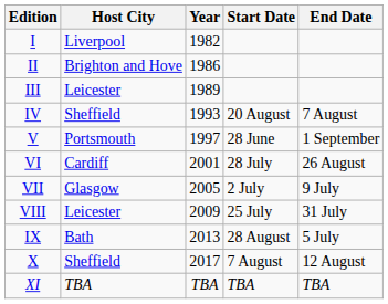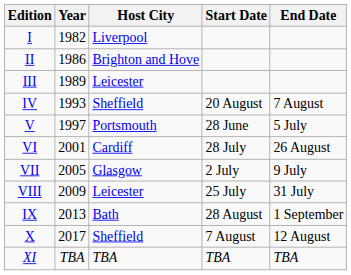 <table class="wikitable" style="text-align:center;">
 <tr>
 <th>Edition</th>
+<th>Year</th>
 <th>Host City</th>
-<th>Year</th>
 <th>Start Date</th>
 <th>End Date</th>
 </tr>
 <tr>
 <td><a href='#'>I</a></td>
+<td>1982</td>
 <td align=left><a href='#'>Liverpool</a></td>
-<td>1982</td>
 <td align=left></td>
 <td align=left></td>
 </tr>
 <tr>
 <td><a href='#'>II</a></td>
+<td>1986</td>
 <td align=left><a href='#'>Brighton and Hove</a></td>
-<td>1986</td>
 <td align=left></td>
 <td align=left></td>
 </tr>
 <tr>
 <td><a href='#'>III</a></td>
+<td>1989</td>
 <td align=left><a href='#'>Leicester</a></td>
-<td>1989</td>
 <td align=left></td>
 <td align=left></td>
 </tr>
 <tr>
 <td><a href='#'>IV</a></td>
+<td>1993</td>
 <td align=left><a href='#'>Sheffield</a></td>
-<td>1993</td>
 <td align=left>20 August</td>
 <td align=left>7 August</td>
 </tr>
 <tr>
 <td><a href='#'>V</a></td>
+<td>1997</td>
 <td align=left><a href='#'>Portsmouth</a></td>
-<td>1997</td>
 <td align=left>28 June</td>
-<td align=left>1 September</td>
+<td align=left>5 July</td>
 </tr>
 <tr>
 <td><a href='#'>VI</a></td>
+<td>2001</td>
 <td align=left><a href='#'>Cardiff</a></td>
-<td>2001</td>
 <td align=left>28 July</td>
 <td align=left>26 August</td>
 </tr>
 <tr>
 <td><a href='#'>VII</a></td>
+<td>2005</td>
 <td align=left><a href='#'>Glasgow</a></td>
-<td>2005</td>
 <td align=left>2 July</td>
 <td align=left>9 July</td>
 </tr>
 <tr>
 <td><a href='#'>VIII</a></td>
+<td>2009</td>
 <td align=left><a href='#'>Leicester</a></td>
-<td>2009</td>
 <td align=left>25 July</td>
 <td align=left>31 July</td>
 </tr>
 <tr>
 <td><a href='#'>IX</a></td>
+<td>2013</td>
 <td align=left><a href='#'>Bath</a></td>
-<td>2013</td>
 <td align=left>28 August</td>
-<td align=left>5 July</td>
+<td align=left>1 September</td>
 </tr>
 <tr>
 <td><a href='#'>X</a></td>
+<td>2017</td>
 <td align=left><a href='#'>Sheffield</a></td>
-<td>2017</td>
 <td align=left>7 August</td>
 <td align=left>12 August</td>
 </tr>
 <tr>
 <td><a href='#'><em>XI</em></a></td>
+<td><em>TBA</em></td>
 <td align=left><em>TBA</em></td>
-<td><em>TBA</em></td>
 <td align=left><em>TBA</em></td>
 <td align=left><em>TBA</em></td>
 </tr>
 </table>
